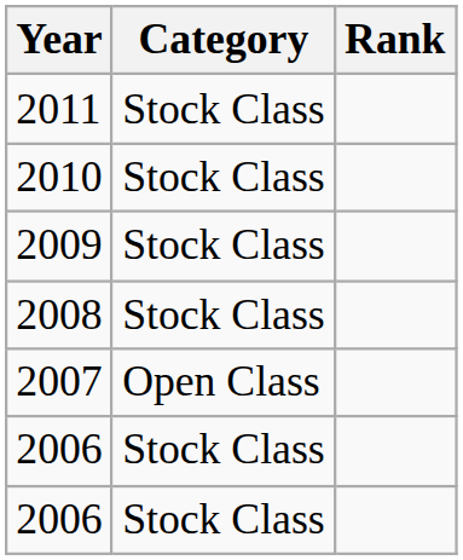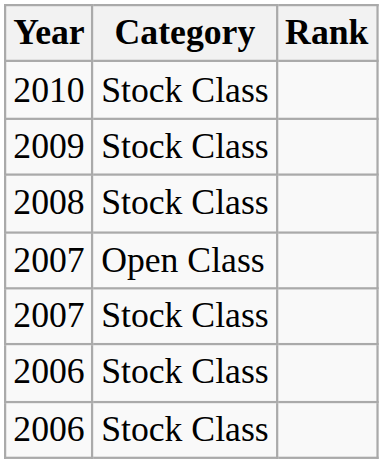 <table class="wikitable">
 <tr>
 <th>Year</th>
 <th>Category</th>
 <th>Rank</th>
-</tr>
-<tr>
-<td>2011</td>
-<td>Stock Class</td>
-<td></td>
 </tr>
 <tr>
 <td>2010</td>
 <td>Stock Class</td>
 <td></td>
 </tr>
 <tr>
 <td>2009</td>
 <td>Stock Class</td>
 <td></td>
 </tr>
 <tr>
 <td>2008</td>
 <td>Stock Class</td>
 <td></td>
 </tr>
 <tr>
 <td>2007</td>
 <td>Open Class</td>
 <td></td>
 </tr>
 <tr>
+<td>2007</td>
+<td>Stock Class</td>
+<td></td>
+</tr>
+<tr>
 <td>2006</td>
 <td>Stock Class</td>
 <td></td>
 </tr>
 <tr>
 <td>2006</td>
 <td>Stock Class</td>
 <td></td>
 </tr>
 </table>
